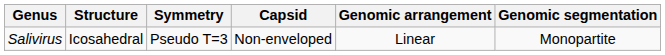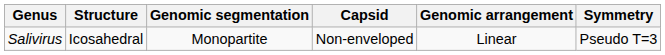 <table class="wikitable sortable" style="text-align:center">
 <tr>
 <th>Genus</th>
 <th>Structure</th>
-<th>Symmetry</th>
+<th>Genomic segmentation</th>
 <th>Capsid</th>
 <th>Genomic arrangement</th>
-<th>Genomic segmentation</th>
+<th>Symmetry</th>
 </tr>
 <tr>
 <td><em>Salivirus</em></td>
 <td>Icosahedral</td>
-<td>Pseudo T=3</td>
+<td>Monopartite</td>
 <td>Non-enveloped</td>
 <td>Linear</td>
-<td>Monopartite</td>
+<td>Pseudo T=3</td>
 </tr>
 </table>
